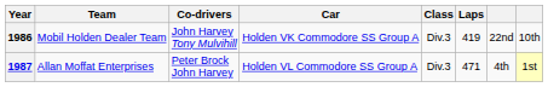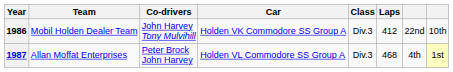 <table class="wikitable" style="text-align:center; font-size:90%">
 <tr>
 <th>Year</th>
 <th>Team</th>
 <th>Co-drivers</th>
 <th>Car</th>
 <th>Class</th>
 <th>Laps</th>
 <th></th>
 <th></th>
 </tr>
 <tr>
 <th>1986</th>
 <td align="left"> <a href='#'>Mobil Holden Dealer Team</a></td>
 <td align="left"> <a href='#'>John Harvey</a><br> <em><a href='#'>Tony Mulvihill</a></em></td>
 <td align="left"><a href='#'>Holden VK Commodore SS Group A</a></td>
 <td>Div.3</td>
-<td>419</td>
+<td>412</td>
 <td>22nd</td>
 <td>10th</td>
 </tr>
 <tr>
 <th><a href='#'>1987</a></th>
 <td align="left"> <a href='#'>Allan Moffat Enterprises</a></td>
 <td align="left"> <a href='#'>Peter Brock</a><br> <a href='#'>John Harvey</a></td>
 <td align="left"><a href='#'>Holden VL Commodore SS Group A</a></td>
 <td>Div.3</td>
-<td>471</td>
+<td>468</td>
 <td>4th</td>
 <td style="background:#ffffbf;">1st</td>
 </tr>
 </table>
